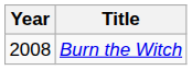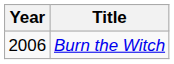 <table class="wikitable">
 <tr>
 <th>Year</th>
 <th>Title</th>
 </tr>
 <tr>
-<td>2008</td>
+<td>2006</td>
 <td><em><a href='#'>Burn the Witch</a></em></td>
 </tr>
 </table>
